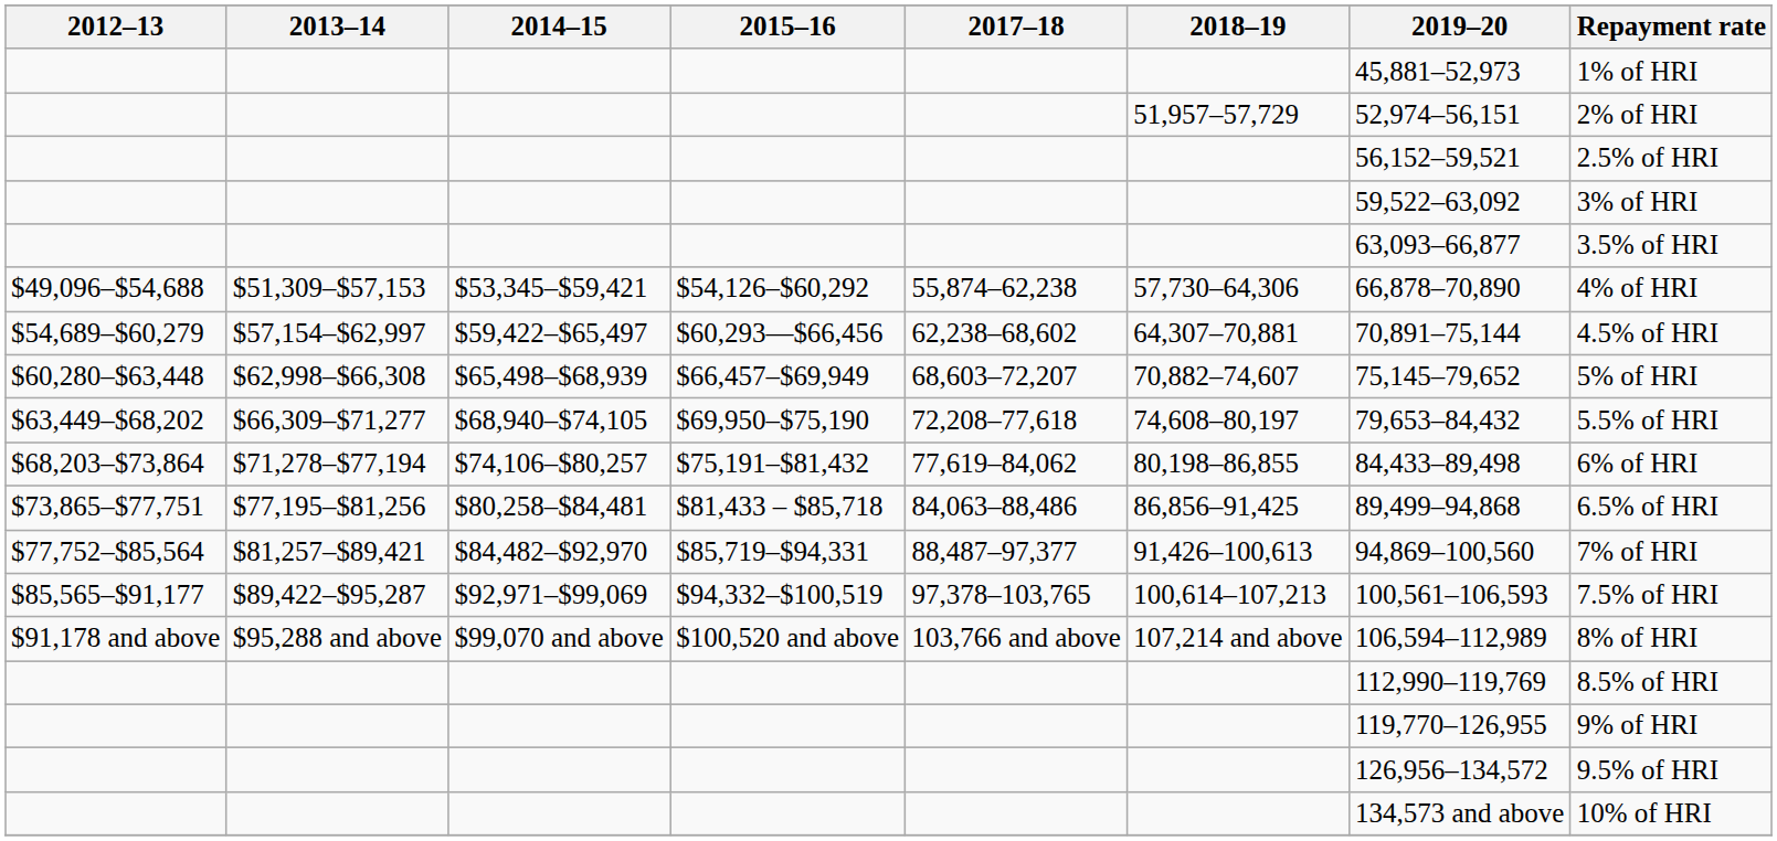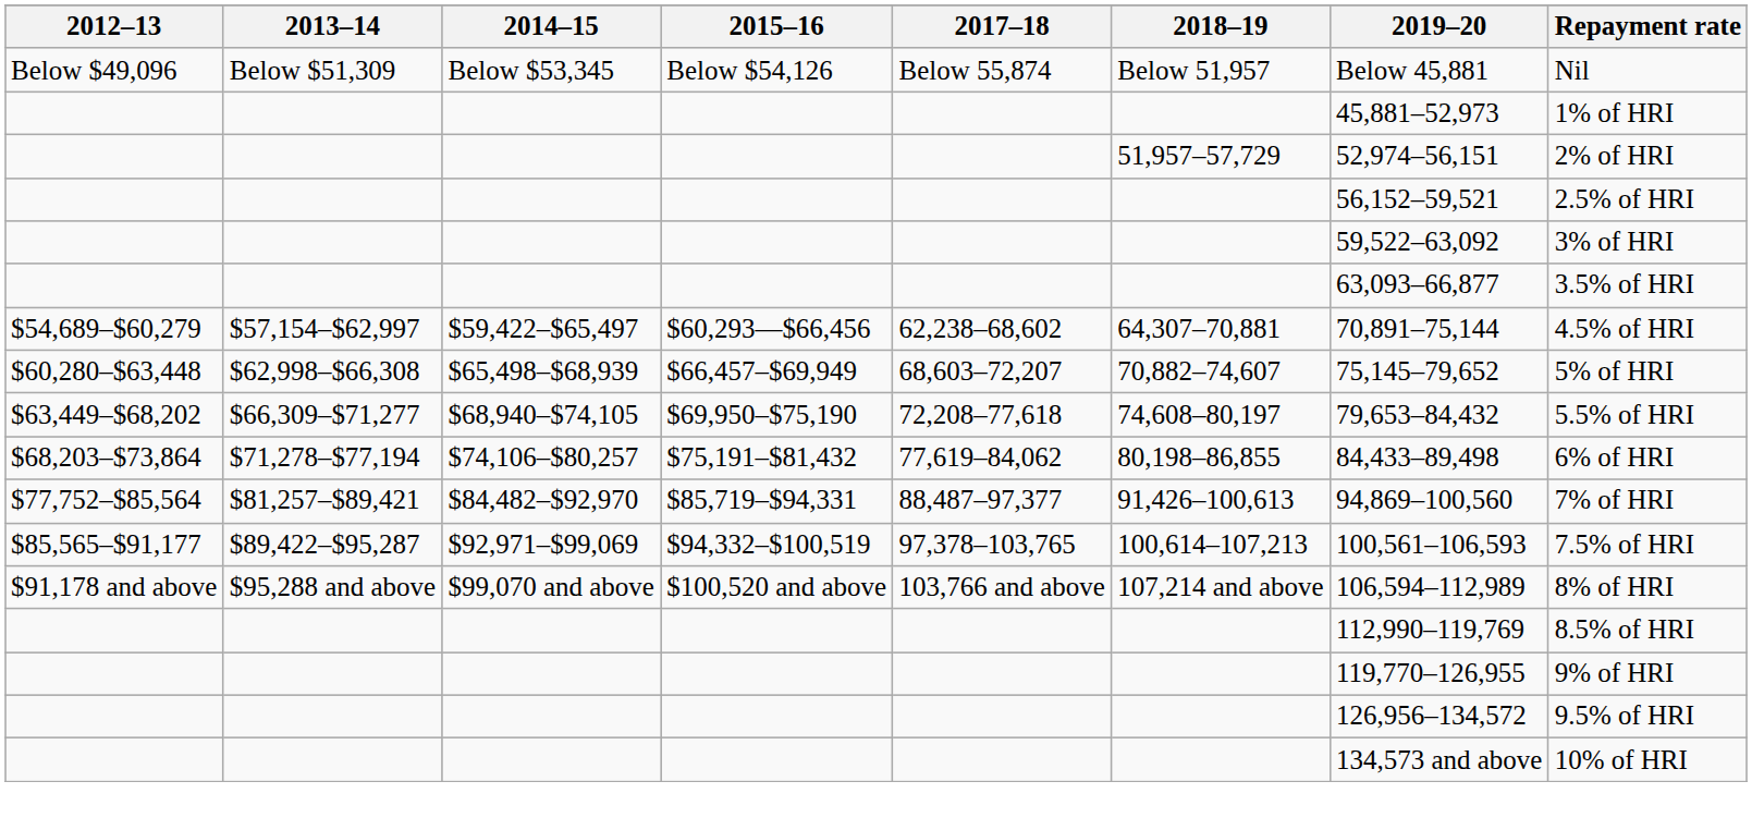 <table class="wikitable sortable mw-collapsible" style="margin-left:auto; margin-right:auto; padding: 1em 2em;">
 <tr>
 </tr>
 <tr>
 <th>2012–13</th>
 <th>2013–14</th>
 <th>2014–15</th>
 <th>2015–16</th>
 <th>2017–18</th>
 <th>2018–19</th>
 <th>2019–20</th>
 <th>Repayment rate</th>
+</tr>
+<tr>
+<td>Below $49,096</td>
+<td>Below $51,309</td>
+<td>Below $53,345</td>
+<td>Below $54,126</td>
+<td>Below 55,874</td>
+<td>Below 51,957</td>
+<td>Below 45,881</td>
+<td>Nil</td>
 </tr>
 <tr>
 <td></td>
 <td></td>
 <td></td>
 <td></td>
 <td></td>
 <td></td>
 <td>45,881–52,973</td>
 <td>1% of HRI</td>
 </tr>
 <tr>
 <td></td>
 <td></td>
 <td></td>
 <td></td>
 <td></td>
 <td>51,957–57,729</td>
 <td>52,974–56,151</td>
 <td>2% of HRI</td>
 </tr>
 <tr>
 <td></td>
 <td></td>
 <td></td>
 <td></td>
 <td></td>
 <td></td>
 <td>56,152–59,521</td>
 <td>2.5% of HRI</td>
 </tr>
 <tr>
 <td></td>
 <td></td>
 <td></td>
 <td></td>
 <td></td>
 <td></td>
 <td>59,522–63,092</td>
 <td>3% of HRI</td>
 </tr>
 <tr>
 <td></td>
 <td></td>
 <td></td>
 <td></td>
 <td></td>
 <td></td>
 <td>63,093–66,877</td>
 <td>3.5% of HRI</td>
 </tr>
 <tr>
-<td>$49,096–$54,688</td>
-<td>$51,309–$57,153</td>
-<td>$53,345–$59,421</td>
-<td>$54,126–$60,292</td>
-<td>55,874–62,238</td>
-<td>57,730–64,306</td>
-<td>66,878–70,890</td>
-<td>4% of HRI</td>
-</tr>
-<tr>
 <td>$54,689–$60,279</td>
 <td>$57,154–$62,997</td>
 <td>$59,422–$65,497</td>
 <td>$60,293—$66,456</td>
 <td>62,238–68,602</td>
 <td>64,307–70,881</td>
 <td>70,891–75,144</td>
 <td>4.5% of HRI</td>
 </tr>
 <tr>
 <td>$60,280–$63,448</td>
 <td>$62,998–$66,308</td>
 <td>$65,498–$68,939</td>
 <td>$66,457–$69,949</td>
 <td>68,603–72,207</td>
 <td>70,882–74,607</td>
 <td>75,145–79,652</td>
 <td>5% of HRI</td>
 </tr>
 <tr>
 <td>$63,449–$68,202</td>
 <td>$66,309–$71,277</td>
 <td>$68,940–$74,105</td>
 <td>$69,950–$75,190</td>
 <td>72,208–77,618</td>
 <td>74,608–80,197</td>
 <td>79,653–84,432</td>
 <td>5.5% of HRI</td>
 </tr>
 <tr>
 <td>$68,203–$73,864</td>
 <td>$71,278–$77,194</td>
 <td>$74,106–$80,257</td>
 <td>$75,191–$81,432</td>
 <td>77,619–84,062</td>
 <td>80,198–86,855</td>
 <td>84,433–89,498</td>
 <td>6% of HRI</td>
-</tr>
-<tr>
-<td>$73,865–$77,751</td>
-<td>$77,195–$81,256</td>
-<td>$80,258–$84,481</td>
-<td>$81,433 – $85,718</td>
-<td>84,063–88,486</td>
-<td>86,856–91,425</td>
-<td>89,499–94,868</td>
-<td>6.5% of HRI</td>
 </tr>
 <tr>
 <td>$77,752–$85,564</td>
 <td>$81,257–$89,421</td>
 <td>$84,482–$92,970</td>
 <td>$85,719–$94,331</td>
 <td>88,487–97,377</td>
 <td>91,426–100,613</td>
 <td>94,869–100,560</td>
 <td>7% of HRI</td>
 </tr>
 <tr>
 <td>$85,565–$91,177</td>
 <td>$89,422–$95,287</td>
 <td>$92,971–$99,069</td>
 <td>$94,332–$100,519</td>
 <td>97,378–103,765</td>
 <td>100,614–107,213</td>
 <td>100,561–106,593</td>
 <td>7.5% of HRI</td>
 </tr>
 <tr>
 <td>$91,178 and above</td>
 <td>$95,288 and above</td>
 <td>$99,070 and above</td>
 <td>$100,520 and above</td>
 <td>103,766 and above</td>
 <td>107,214 and above</td>
 <td>106,594–112,989</td>
 <td>8% of HRI</td>
 </tr>
 <tr>
 <td></td>
 <td></td>
 <td></td>
 <td></td>
 <td></td>
 <td></td>
 <td>112,990–119,769</td>
 <td>8.5% of HRI</td>
 </tr>
 <tr>
 <td></td>
 <td></td>
 <td></td>
 <td></td>
 <td></td>
 <td></td>
 <td>119,770–126,955</td>
 <td>9% of HRI</td>
 </tr>
 <tr>
 <td></td>
 <td></td>
 <td></td>
 <td></td>
 <td></td>
 <td></td>
 <td>126,956–134,572</td>
 <td>9.5% of HRI</td>
 </tr>
 <tr>
 <td></td>
 <td></td>
 <td></td>
 <td></td>
 <td></td>
 <td></td>
 <td>134,573 and above</td>
 <td>10% of HRI</td>
 </tr>
 <tr>
 </tr>
 </table>
